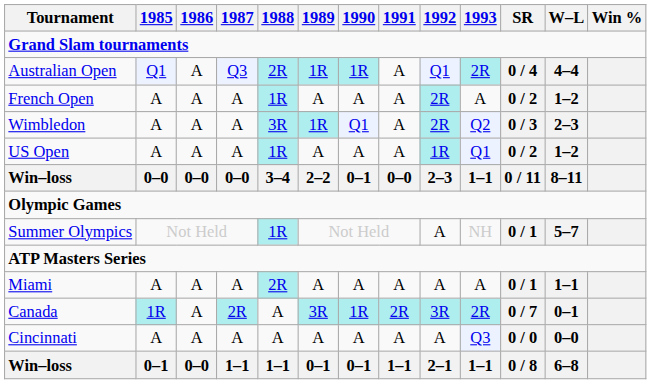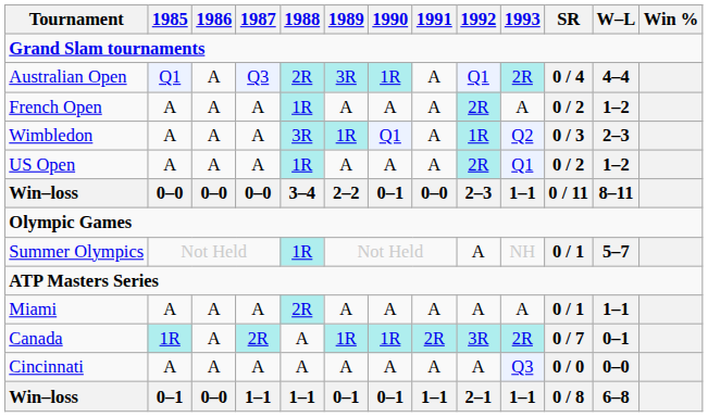 <table class=wikitable style=text-align:center;font-size:97%>
 <tr>
 <th>Tournament</th>
 <th><a href='#'>1985</a></th>
 <th><a href='#'>1986</a></th>
 <th><a href='#'>1987</a></th>
 <th><a href='#'>1988</a></th>
 <th><a href='#'>1989</a></th>
 <th><a href='#'>1990</a></th>
 <th><a href='#'>1991</a></th>
 <th><a href='#'>1992</a></th>
 <th><a href='#'>1993</a></th>
 <th>SR</th>
 <th>W–L</th>
 <th>Win %</th>
 </tr>
 <tr>
 <td colspan=23 align=left><strong><a href='#'>Grand Slam tournaments</a></strong></td>
 </tr>
 <tr>
 <td align=left><a href='#'>Australian Open</a></td>
 <td bgcolor=ecf2ff><a href='#'>Q1</a></td>
 <td>A</td>
 <td bgcolor=ecf2ff><a href='#'>Q3</a></td>
 <td bgcolor=afeeee><a href='#'>2R</a></td>
-<td bgcolor=afeeee><a href='#'>1R</a></td>
+<td bgcolor=afeeee><a href='#'>3R</a></td>
 <td bgcolor=afeeee><a href='#'>1R</a></td>
 <td>A</td>
 <td bgcolor=ecf2ff><a href='#'>Q1</a></td>
 <td bgcolor=afeeee><a href='#'>2R</a></td>
 <th>0 / 4</th>
 <th>4–4</th>
 <th></th>
 </tr>
 <tr>
 <td align=left><a href='#'>French Open</a></td>
 <td>A</td>
 <td>A</td>
 <td>A</td>
 <td bgcolor=afeeee><a href='#'>1R</a></td>
 <td>A</td>
 <td>A</td>
 <td>A</td>
 <td bgcolor=afeeee><a href='#'>2R</a></td>
 <td>A</td>
 <th>0 / 2</th>
 <th>1–2</th>
 <th></th>
 </tr>
 <tr>
 <td align=left><a href='#'>Wimbledon</a></td>
 <td>A</td>
 <td>A</td>
 <td>A</td>
 <td bgcolor=afeeee><a href='#'>3R</a></td>
 <td bgcolor=afeeee><a href='#'>1R</a></td>
 <td bgcolor=ecf2ff><a href='#'>Q1</a></td>
 <td>A</td>
-<td bgcolor=afeeee><a href='#'>2R</a></td>
+<td bgcolor=afeeee><a href='#'>1R</a></td>
 <td bgcolor=ecf2ff><a href='#'>Q2</a></td>
 <th>0 / 3</th>
 <th>2–3</th>
 <th></th>
 </tr>
 <tr>
 <td align=left><a href='#'>US Open</a></td>
 <td>A</td>
 <td>A</td>
 <td>A</td>
 <td bgcolor=afeeee><a href='#'>1R</a></td>
 <td>A</td>
 <td>A</td>
 <td>A</td>
-<td bgcolor=afeeee><a href='#'>1R</a></td>
+<td bgcolor=afeeee><a href='#'>2R</a></td>
 <td bgcolor=ecf2ff><a href='#'>Q1</a></td>
 <th>0 / 2</th>
 <th>1–2</th>
 <th></th>
 </tr>
 <tr>
 <th style=text-align:left>Win–loss</th>
 <th>0–0</th>
 <th>0–0</th>
 <th>0–0</th>
 <th>3–4</th>
 <th>2–2</th>
 <th>0–1</th>
 <th>0–0</th>
 <th>2–3</th>
 <th>1–1</th>
 <th>0 / 11</th>
 <th>8–11</th>
 <th></th>
 </tr>
 <tr>
 <td colspan=22 align=left><strong>Olympic Games</strong></td>
 </tr>
 <tr>
 <td align=left><a href='#'>Summer Olympics</a></td>
 <td colspan=3 style=color:#cccccc>Not Held</td>
 <td style=background:#afeeee><a href='#'>1R</a></td>
 <td colspan=3 style=color:#cccccc>Not Held</td>
 <td>A</td>
 <td colspan=1 style=color:#cccccc>NH</td>
 <th>0 / 1</th>
 <th>5–7</th>
 <th></th>
 </tr>
 <tr>
 <td colspan=23 align=left><strong>ATP Masters Series</strong></td>
 </tr>
 <tr>
 <td align=left><a href='#'>Miami</a></td>
 <td>A</td>
 <td>A</td>
 <td>A</td>
 <td bgcolor=afeeee><a href='#'>2R</a></td>
 <td>A</td>
 <td>A</td>
 <td>A</td>
 <td>A</td>
 <td>A</td>
 <th>0 / 1</th>
 <th>1–1</th>
 <th></th>
 </tr>
 <tr>
 <td align=left><a href='#'>Canada</a></td>
 <td bgcolor=afeeee><a href='#'>1R</a></td>
 <td>A</td>
 <td bgcolor=afeeee><a href='#'>2R</a></td>
 <td>A</td>
-<td bgcolor=afeeee><a href='#'>3R</a></td>
+<td bgcolor=afeeee><a href='#'>1R</a></td>
 <td bgcolor=afeeee><a href='#'>1R</a></td>
 <td bgcolor=afeeee><a href='#'>2R</a></td>
 <td bgcolor=afeeee><a href='#'>3R</a></td>
 <td bgcolor=afeeee><a href='#'>2R</a></td>
 <th>0 / 7</th>
 <th>0–1</th>
 <th></th>
 </tr>
 <tr>
 <td align=left><a href='#'>Cincinnati</a></td>
 <td>A</td>
 <td>A</td>
 <td>A</td>
 <td>A</td>
 <td>A</td>
 <td>A</td>
 <td>A</td>
 <td>A</td>
 <td bgcolor=ecf2ff><a href='#'>Q3</a></td>
 <th>0 / 0</th>
 <th>0–0</th>
 <th></th>
 </tr>
 <tr>
 <th style=text-align:left>Win–loss</th>
 <th>0–1</th>
 <th>0–0</th>
 <th>1–1</th>
 <th>1–1</th>
 <th>0–1</th>
 <th>0–1</th>
 <th>1–1</th>
 <th>2–1</th>
 <th>1–1</th>
 <th>0 / 8</th>
 <th>6–8</th>
 <th></th>
 </tr>
 </table>
